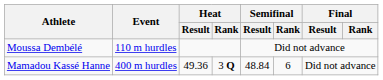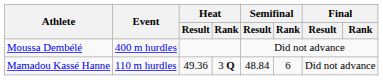 <table class="wikitable" style="font-size:90%">
 <tr>
 <th rowspan="2">Athlete</th>
 <th rowspan="2">Event</th>
 <th colspan="2">Heat</th>
 <th colspan="2">Semifinal</th>
 <th colspan="2">Final</th>
 </tr>
 <tr style="font-size:95%">
 <th>Result</th>
 <th>Rank</th>
 <th>Result</th>
 <th>Rank</th>
 <th>Result</th>
 <th>Rank</th>
 </tr>
 <tr align=center>
 <td align=left><a href='#'>Moussa Dembélé</a></td>
-<td align=left><a href='#'>110 m hurdles</a></td>
+<td align=left><a href='#'>400 m hurdles</a></td>
 <td colspan=2></td>
 <td colspan=4>Did not advance</td>
 </tr>
 <tr align=center>
 <td align=left><a href='#'>Mamadou Kassé Hanne</a></td>
-<td align=left><a href='#'>400 m hurdles</a></td>
+<td align=left><a href='#'>110 m hurdles</a></td>
 <td>49.36</td>
 <td>3 <strong>Q</strong></td>
 <td>48.84</td>
 <td>6</td>
 <td colspan=2>Did not advance</td>
 </tr>
 </table>
